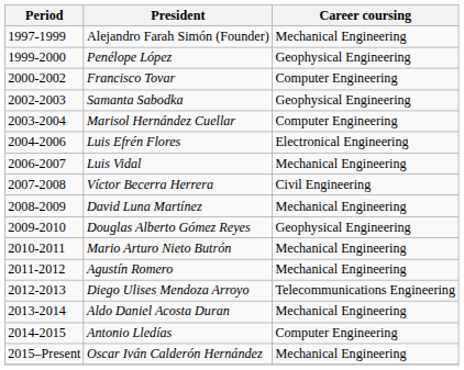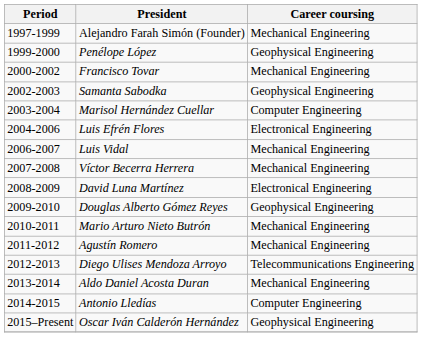 <table class="wikitable">
 <tr>
 <th>Period</th>
 <th>President</th>
 <th>Career coursing</th>
 </tr>
 <tr>
 <td>1997-1999</td>
 <td>Alejandro Farah Simón (Founder)</td>
 <td>Mechanical Engineering</td>
 </tr>
 <tr>
 <td>1999-2000</td>
 <td><em>Penélope López </em></td>
 <td>Geophysical Engineering</td>
 </tr>
 <tr>
 <td>2000-2002</td>
 <td><em>Francisco Tovar</em></td>
-<td>Computer Engineering</td>
+<td>Mechanical Engineering</td>
 </tr>
 <tr>
 <td>2002-2003</td>
 <td><em>Samanta Sabodka</em></td>
 <td>Geophysical Engineering</td>
 </tr>
 <tr>
 <td>2003-2004</td>
 <td><em>Marisol Hernández Cuellar</em></td>
 <td>Computer Engineering</td>
 </tr>
 <tr>
 <td>2004-2006</td>
 <td><em>Luis Efrén Flores</em></td>
 <td>Electronical Engineering</td>
 </tr>
 <tr>
 <td>2006-2007</td>
 <td><em>Luis Vidal</em></td>
 <td>Mechanical Engineering</td>
 </tr>
 <tr>
 <td>2007-2008</td>
 <td><em>Víctor Becerra Herrera</em></td>
-<td>Civil Engineering</td>
+<td>Mechanical Engineering</td>
 </tr>
 <tr>
 <td>2008-2009</td>
 <td><em>David Luna Martínez</em></td>
-<td>Mechanical Engineering</td>
+<td>Electronical Engineering</td>
 </tr>
 <tr>
 <td>2009-2010</td>
 <td><em>Douglas Alberto Gómez Reyes</em></td>
 <td>Geophysical Engineering</td>
 </tr>
 <tr>
 <td>2010-2011</td>
 <td><em>Mario Arturo Nieto Butrón</em></td>
 <td>Mechanical Engineering</td>
 </tr>
 <tr>
 <td>2011-2012</td>
 <td><em>Agustín Romero</em></td>
 <td>Mechanical Engineering</td>
 </tr>
 <tr>
 <td>2012-2013</td>
 <td><em>Diego Ulises Mendoza Arroyo</em></td>
 <td>Telecommunications Engineering</td>
 </tr>
 <tr>
 <td>2013-2014</td>
 <td><em>Aldo Daniel Acosta Duran</em></td>
 <td>Mechanical Engineering</td>
 </tr>
 <tr>
 <td>2014-2015</td>
 <td><em>Antonio Lledías</em></td>
 <td>Computer Engineering</td>
 </tr>
 <tr>
 <td>2015–Present</td>
 <td><em>Oscar Iván Calderón Hernández</em></td>
-<td>Mechanical Engineering</td>
+<td>Geophysical Engineering</td>
 </tr>
 <tr>
 </tr>
 </table>
